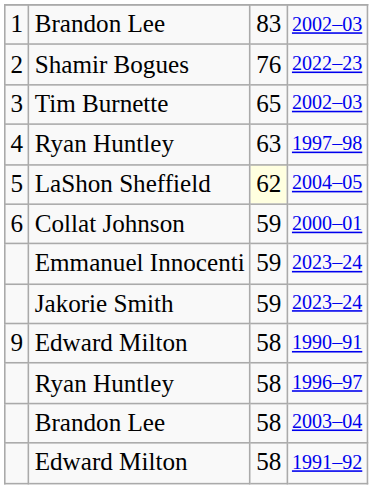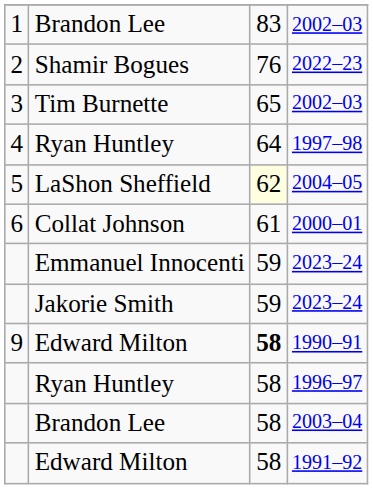 <table class="wikitable">
 <tr>
 </tr>
 <tr>
 <td>1</td>
 <td>Brandon Lee</td>
 <td>83</td>
 <td style="font-size:80%;"><a href='#'>2002–03</a></td>
 </tr>
 <tr>
 <td>2</td>
 <td>Shamir Bogues</td>
 <td>76</td>
 <td style="font-size:80%;"><a href='#'>2022–23</a></td>
 </tr>
 <tr>
 <td>3</td>
 <td>Tim Burnette</td>
 <td>65</td>
 <td style="font-size:80%;"><a href='#'>2002–03</a></td>
 </tr>
 <tr>
 <td>4</td>
 <td>Ryan Huntley</td>
-<td>63</td>
+<td>64</td>
 <td style="font-size:80%;"><a href='#'>1997–98</a></td>
 </tr>
 <tr>
 <td>5</td>
 <td>LaShon Sheffield</td>
 <td style="background: lightyellow;">62</td>
 <td style="font-size:80%;"><a href='#'>2004–05</a></td>
 </tr>
 <tr>
 <td>6</td>
 <td>Collat Johnson</td>
-<td>59</td>
+<td>61</td>
 <td style="font-size:80%;"><a href='#'>2000–01</a></td>
 </tr>
 <tr>
 <td></td>
 <td>Emmanuel Innocenti</td>
 <td>59</td>
 <td style="font-size:80%;"><a href='#'>2023–24</a></td>
 </tr>
 <tr>
 <td></td>
 <td>Jakorie Smith</td>
 <td>59</td>
 <td style="font-size:80%;"><a href='#'>2023–24</a></td>
 </tr>
 <tr>
 <td>9</td>
 <td>Edward Milton</td>
-<td>58</td>
+<td><strong>58</strong></td>
 <td style="font-size:80%;"><a href='#'>1990–91</a></td>
 </tr>
 <tr>
 <td></td>
 <td>Ryan Huntley</td>
 <td>58</td>
 <td style="font-size:80%;"><a href='#'>1996–97</a></td>
 </tr>
 <tr>
 <td></td>
 <td>Brandon Lee</td>
 <td>58</td>
 <td style="font-size:80%;"><a href='#'>2003–04</a></td>
 </tr>
 <tr>
 <td></td>
 <td>Edward Milton</td>
 <td>58</td>
 <td style="font-size:80%;"><a href='#'>1991–92</a></td>
 </tr>
 </table>
